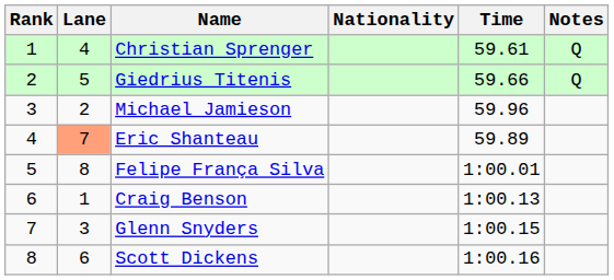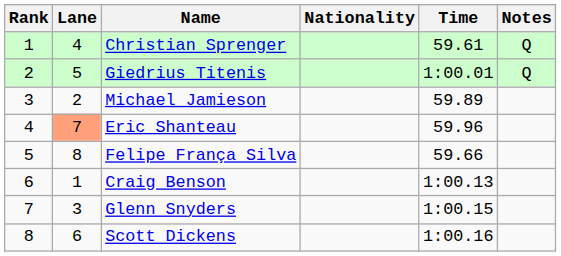 <table class="wikitable sortable" style="text-align:center">
 <tr>
 <th>Rank</th>
 <th>Lane</th>
 <th>Name</th>
 <th>Nationality</th>
 <th>Time</th>
 <th>Notes</th>
 </tr>
 <tr bgcolor=ccffcc>
 <td>1</td>
 <td>4</td>
 <td align=left><a href='#'>Christian Sprenger</a></td>
 <td align=left></td>
 <td>59.61</td>
 <td>Q</td>
 </tr>
 <tr bgcolor=ccffcc>
 <td>2</td>
 <td>5</td>
 <td align=left><a href='#'>Giedrius Titenis</a></td>
 <td align=left></td>
-<td>59.66</td>
+<td>1:00.01</td>
 <td>Q</td>
 </tr>
 <tr>
 <td>3</td>
 <td>2</td>
 <td align=left><a href='#'>Michael Jamieson</a></td>
 <td align=left></td>
-<td>59.96</td>
+<td>59.89</td>
 <td></td>
 </tr>
 <tr>
 <td>4</td>
 <td style="background: lightsalmon;">7</td>
 <td align=left><a href='#'>Eric Shanteau</a></td>
 <td align=left></td>
-<td>59.89</td>
+<td>59.96</td>
 <td></td>
 </tr>
 <tr>
 <td>5</td>
 <td>8</td>
 <td align=left><a href='#'>Felipe França Silva</a></td>
 <td align=left></td>
-<td>1:00.01</td>
+<td>59.66</td>
 <td></td>
 </tr>
 <tr>
 <td>6</td>
 <td>1</td>
 <td align=left><a href='#'>Craig Benson</a></td>
 <td align=left></td>
 <td>1:00.13</td>
 <td></td>
 </tr>
 <tr>
 <td>7</td>
 <td>3</td>
 <td align=left><a href='#'>Glenn Snyders</a></td>
 <td align=left></td>
 <td>1:00.15</td>
 <td></td>
 </tr>
 <tr>
 <td>8</td>
 <td>6</td>
 <td align=left><a href='#'>Scott Dickens</a></td>
 <td align=left></td>
 <td>1:00.16</td>
 <td></td>
 </tr>
 </table>
